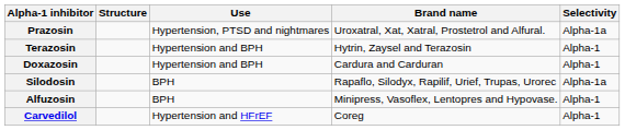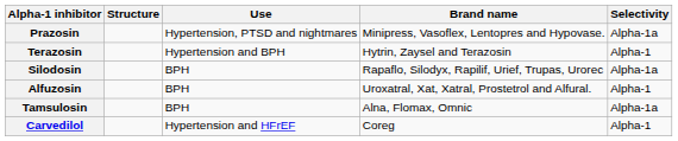 <table class="wikitable">
 <tr>
 <th>Alpha-1 inhibitor</th>
 <th>Structure</th>
 <th>Use</th>
 <th>Brand name</th>
 <th>Selectivity</th>
 </tr>
 <tr>
 <th>Prazosin</th>
 <td></td>
 <td>Hypertension, PTSD and nightmares</td>
-<td>Uroxatral, Xat, Xatral,  Prostetrol and Alfural.</td>
+<td>Minipress, Vasoflex,  Lentopres and Hypovase.</td>
 <td>Alpha-1a</td>
 </tr>
 <tr>
 <th>Terazosin</th>
 <td></td>
 <td>Hypertension and BPH</td>
 <td>Hytrin, Zaysel and Terazosin</td>
-<td>Alpha-1</td>
-</tr>
-<tr>
-<th>Doxazosin</th>
-<td></td>
-<td>Hypertension and BPH</td>
-<td>Cardura and Carduran</td>
 <td>Alpha-1</td>
 </tr>
 <tr>
 <th>Silodosin</th>
 <td></td>
 <td>BPH</td>
 <td>Rapaflo, Silodyx, Rapilif,  Urief, Trupas, Urorec</td>
 <td>Alpha-1a</td>
 </tr>
 <tr>
 <th>Alfuzosin</th>
 <td></td>
 <td>BPH</td>
-<td>Minipress, Vasoflex,  Lentopres and Hypovase.</td>
+<td>Uroxatral, Xat, Xatral,  Prostetrol and Alfural.</td>
 <td>Alpha-1</td>
+</tr>
+<tr>
+<th>Tamsulosin</th>
+<td></td>
+<td>BPH</td>
+<td>Alna, Flomax, Omnic</td>
+<td>Alpha-1a</td>
 </tr>
 <tr>
 <th><a href='#'>Carvedilol</a></th>
 <td></td>
 <td>Hypertension and <a href='#'>HFrEF</a></td>
 <td>Coreg</td>
 <td>Alpha-1</td>
 </tr>
 </table>
